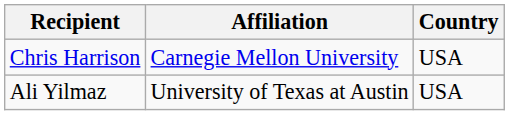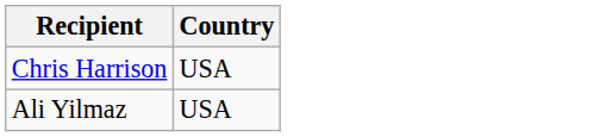 <table class="wikitable">
 <tr>
 <th>Recipient</th>
-<th>Affiliation</th>
 <th>Country</th>
 </tr>
 <tr>
 <td><a href='#'> Chris Harrison</a></td>
-<td><a href='#'>Carnegie Mellon University</a></td>
 <td>USA</td>
 </tr>
 <tr>
 <td>Ali Yilmaz</td>
-<td>University of Texas at Austin</td>
 <td>USA</td>
 </tr>
 </table>
